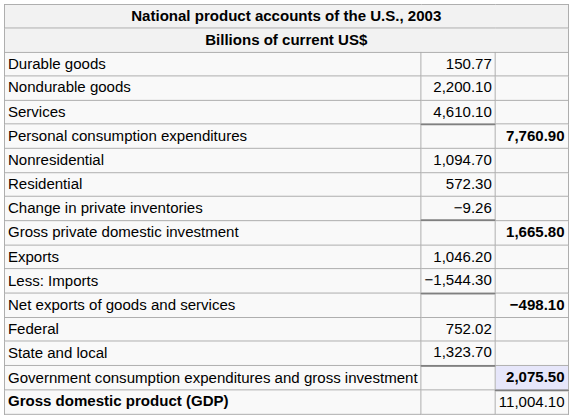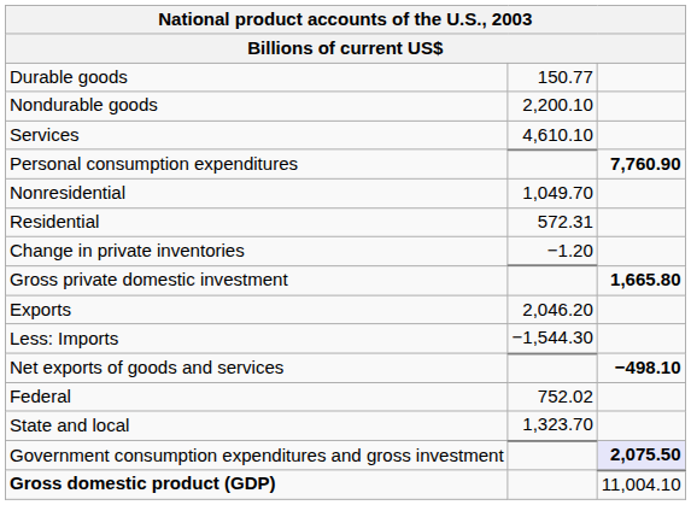 <table class="wikitable">
 <tr>
 <th colspan="3">National product accounts of the U.S., 2003</th>
 </tr>
 <tr>
 <th colspan="3">Billions of current US$</th>
 </tr>
 <tr>
 <td>Durable goods</td>
 <td align="right">150.77</td>
 <td> </td>
 </tr>
 <tr>
 <td>Nondurable goods</td>
 <td align="right">2,200.10</td>
 <td> </td>
 </tr>
 <tr>
 <td>Services</td>
 <td align="right" style="border-bottom:2px solid grey">4,610.10</td>
 <td> </td>
 </tr>
 <tr>
 <td>Personal consumption expenditures</td>
 <td> </td>
 <td align="right"><strong>7,760.90</strong></td>
 </tr>
 <tr>
 <td>Nonresidential</td>
-<td align="right">1,094.70</td>
+<td align="right">1,049.70</td>
 <td> </td>
 </tr>
 <tr>
 <td>Residential</td>
-<td align="right">572.30</td>
+<td align="right">572.31</td>
 <td> </td>
 </tr>
 <tr>
 <td>Change in private inventories</td>
-<td align="right" style="border-bottom:2px solid grey">−9.26</td>
+<td align="right" style="border-bottom:2px solid grey">−1.20</td>
 <td> </td>
 </tr>
 <tr>
 <td>Gross private domestic investment</td>
 <td> </td>
 <td align="right"><strong>1,665.80</strong></td>
 </tr>
 <tr>
 <td>Exports</td>
-<td align="right">1,046.20</td>
+<td align="right">2,046.20</td>
 <td> </td>
 </tr>
 <tr>
 <td>Less: Imports</td>
 <td align="right" style="border-bottom:2px solid grey">−1,544.30</td>
 <td> </td>
 </tr>
 <tr>
 <td>Net exports of goods and services</td>
 <td> </td>
 <td align="right"><strong>−498.10</strong></td>
 </tr>
 <tr>
 <td>Federal</td>
 <td align="right">752.02</td>
 <td> </td>
 </tr>
 <tr>
 <td>State and local</td>
 <td align="right" style="border-bottom:2px solid grey">1,323.70</td>
 <td> </td>
 </tr>
 <tr>
 <td>Government consumption expenditures and gross investment</td>
 <td> </td>
 <td align="right" style="background: lavender; border-bottom:2px solid grey"><strong>2,075.50</strong></td>
 </tr>
 <tr>
 <td><strong>Gross domestic product (GDP)</strong> </td>
 <td> </td>
 <td align="right">11,004.10</td>
 </tr>
 </table>
